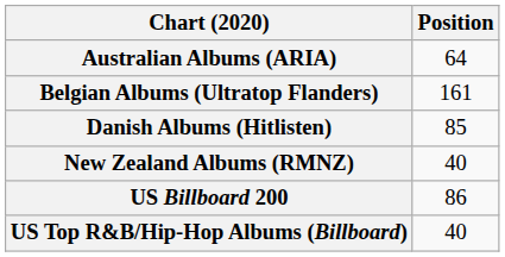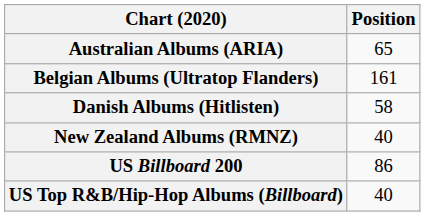 <table class="wikitable sortable plainrowheaders" style="text-align:center">
 <tr>
 <th scope="col">Chart (2020)</th>
 <th scope="col">Position</th>
 </tr>
 <tr>
 <th scope="row">Australian Albums (ARIA)</th>
-<td>64</td>
+<td>65</td>
 </tr>
 <tr>
 <th scope="row">Belgian Albums (Ultratop Flanders)</th>
 <td>161</td>
 </tr>
 <tr>
 <th scope="row">Danish Albums (Hitlisten)</th>
-<td>85</td>
+<td>58</td>
 </tr>
 <tr>
 <th scope="row">New Zealand Albums (RMNZ)</th>
 <td>40</td>
 </tr>
 <tr>
 <th scope="row">US <em>Billboard</em> 200</th>
 <td>86</td>
 </tr>
 <tr>
 <th scope="row">US Top R&B/Hip-Hop Albums (<em>Billboard</em>)</th>
 <td>40</td>
 </tr>
 </table>
